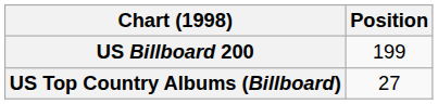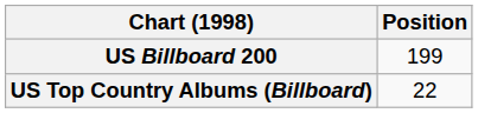 <table class="wikitable sortable plainrowheaders" style="text-align:center">
 <tr>
 <th scope="col">Chart (1998)</th>
 <th scope="col">Position</th>
 </tr>
 <tr>
 <th scope="row">US <em>Billboard</em> 200</th>
 <td>199</td>
 </tr>
 <tr>
 <th scope="row">US Top Country Albums (<em>Billboard</em>)</th>
-<td>27</td>
+<td>22</td>
 </tr>
 </table>
